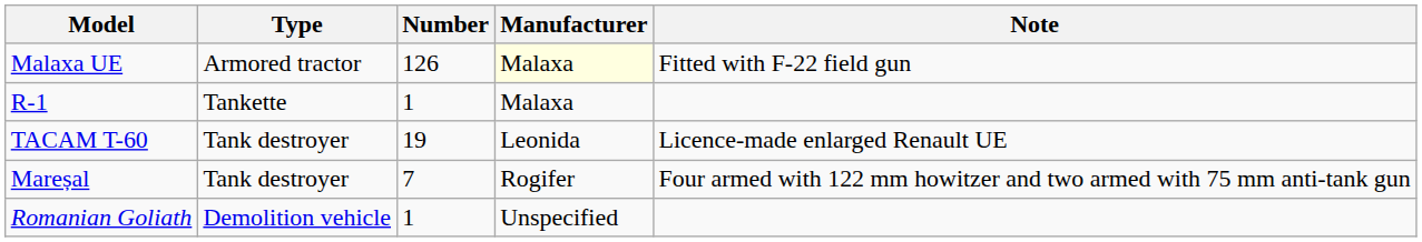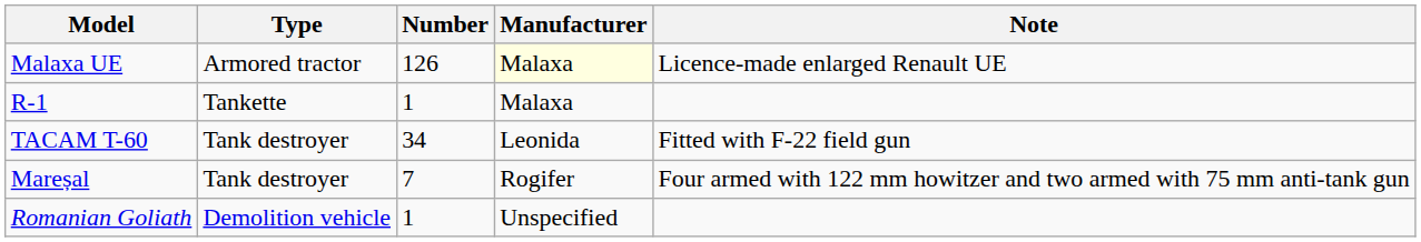 <table class="wikitable">
 <tr>
 <th>Model</th>
 <th>Type</th>
 <th>Number</th>
 <th>Manufacturer</th>
 <th>Note</th>
 </tr>
 <tr>
 <td><a href='#'>Malaxa UE</a></td>
 <td>Armored tractor</td>
 <td>126</td>
 <td style="background: lightyellow;">Malaxa</td>
-<td>Fitted with F-22 field gun</td>
+<td>Licence-made enlarged Renault UE</td>
 </tr>
 <tr>
 <td><a href='#'>R-1</a></td>
 <td>Tankette</td>
 <td>1</td>
 <td>Malaxa</td>
 <td></td>
 </tr>
 <tr>
 <td><a href='#'>TACAM T-60</a></td>
 <td>Tank destroyer</td>
-<td>19</td>
+<td>34</td>
 <td>Leonida</td>
-<td>Licence-made enlarged Renault UE</td>
+<td>Fitted with F-22 field gun</td>
 </tr>
 <tr>
 <td><a href='#'>Mareșal</a></td>
 <td>Tank destroyer</td>
 <td>7</td>
 <td>Rogifer</td>
 <td>Four armed with 122 mm howitzer and two armed with 75 mm anti-tank gun</td>
 </tr>
 <tr>
 <td><a href='#'><em>Romanian Goliath</em></a></td>
 <td><a href='#'>Demolition vehicle</a></td>
 <td>1</td>
 <td>Unspecified</td>
 <td></td>
 </tr>
 </table>
